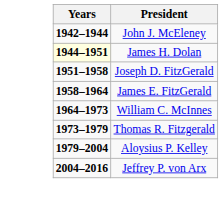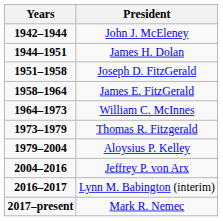 <table class="wikitable" style="float:right; font-size:90%; margin:10px; text-align:center; margin:auto">
 <tr>
 <th><strong>Years</strong></th>
 <th><strong>President</strong></th>
 </tr>
 <tr>
 <td><strong>1942–1944</strong></td>
 <td><a href='#'>John J. McEleney</a></td>
 </tr>
 <tr>
-<td style="background: lightyellow;"><strong>1944–1951</strong></td>
+<td><strong>1944–1951</strong></td>
 <td><a href='#'>James H. Dolan</a></td>
 </tr>
 <tr>
 <td><strong>1951–1958</strong></td>
 <td><a href='#'>Joseph D. FitzGerald</a></td>
 </tr>
 <tr>
 <td><strong>1958–1964</strong></td>
 <td><a href='#'>James E. FitzGerald</a></td>
 </tr>
 <tr>
 <td><strong>1964–1973</strong></td>
 <td><a href='#'>William C. McInnes</a></td>
 </tr>
 <tr>
 <td><strong>1973–1979</strong></td>
 <td><a href='#'>Thomas R. Fitzgerald</a></td>
 </tr>
 <tr>
 <td><strong>1979–2004</strong></td>
 <td><a href='#'>Aloysius P. Kelley</a></td>
 </tr>
 <tr>
 <td><strong>2004–2016 </strong></td>
 <td><a href='#'>Jeffrey P. von Arx</a></td>
 </tr>
+<tr>
+<td><strong>2016–2017 </strong></td>
+<td><a href='#'>Lynn M. Babington</a> (interim)</td>
+</tr>
+<tr>
+<td><strong>2017–present</strong></td>
+<td><a href='#'>Mark R. Nemec</a></td>
+</tr>
 </table>
